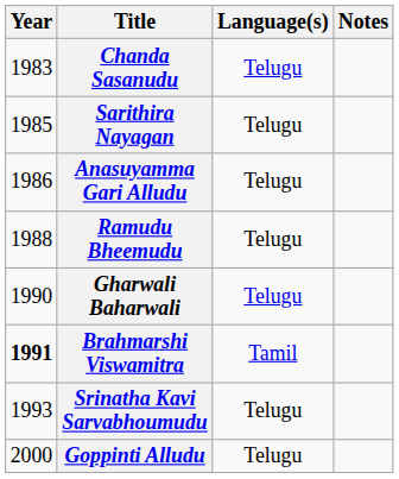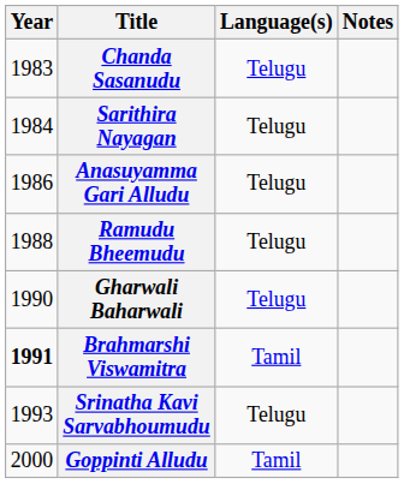 <table class="wikitable plainrowheaders sortable" style="width:25%;">
 <tr>
 <th scope="col">Year</th>
 <th scope="col">Title</th>
 <th scope="col">Language(s)</th>
 <th scope="col">Notes</th>
 </tr>
 <tr>
 <td style="text-align:center;">1983</td>
 <th scope="row"><em><a href='#'>Chanda Sasanudu</a></em></th>
 <td style="text-align:center;"><a href='#'>Telugu</a></td>
 <td></td>
 </tr>
 <tr>
-<td style="text-align:center;">1985</td>
+<td style="text-align:center;">1984</td>
 <th scope="row"><em><a href='#'>Sarithira Nayagan</a></em></th>
 <td style="text-align:center;">Telugu</td>
 <td></td>
 </tr>
 <tr>
 <td style="text-align:center;">1986</td>
 <th scope="row"><em><a href='#'>Anasuyamma Gari Alludu</a></em></th>
 <td style="text-align:center;">Telugu</td>
 <td></td>
 </tr>
 <tr>
 <td style="text-align:center;">1988</td>
 <th scope="row"><em><a href='#'>Ramudu Bheemudu</a></em></th>
 <td style="text-align:center;">Telugu</td>
 <td></td>
 </tr>
 <tr>
 <td style="text-align:center;">1990</td>
 <th scope="row"><em>Gharwali Baharwali</em></th>
 <td style="text-align:center;"><a href='#'>Telugu</a></td>
 <td></td>
 </tr>
 <tr>
 <td style="text-align:center;"><strong>1991</strong></td>
 <th scope="row"><em><a href='#'>Brahmarshi Viswamitra</a></em></th>
 <td style="text-align:center;"><a href='#'>Tamil</a></td>
 <td></td>
 </tr>
 <tr>
 <td style="text-align:center;">1993</td>
 <th scope="row"><em><a href='#'>Srinatha Kavi Sarvabhoumudu</a></em></th>
 <td style="text-align:center;">Telugu</td>
 <td></td>
 </tr>
 <tr>
 <td style="text-align:center;">2000</td>
 <th scope="row"><em><a href='#'>Goppinti Alludu</a></em></th>
-<td style="text-align:center;">Telugu</td>
+<td style="text-align:center;"><a href='#'>Tamil</a></td>
 <td></td>
 </tr>
 </table>
